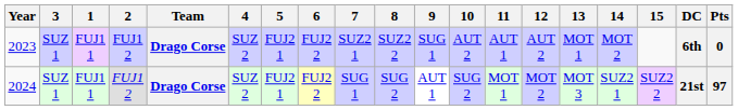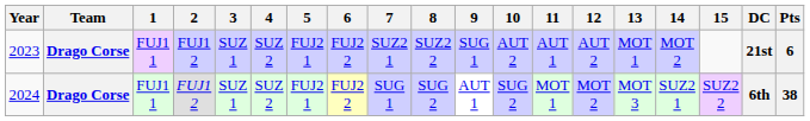 <table class="wikitable" style="text-align:center; font-size:85%">
 <tr>
 <th>Year</th>
-<th>3</th>
+<th>Team</th>
 <th>1</th>
 <th>2</th>
-<th>Team</th>
+<th>3</th>
 <th>4</th>
 <th>5</th>
 <th>6</th>
 <th>7</th>
 <th>8</th>
 <th>9</th>
 <th>10</th>
 <th>11</th>
 <th>12</th>
 <th>13</th>
 <th>14</th>
 <th>15</th>
 <th>DC</th>
 <th>Pts</th>
 </tr>
 <tr>
 <td><a href='#'>2023</a></td>
-<td style="background:#cfcfff;"><a href='#'>SUZ<br>1</a><br></td>
+<th nowrap><a href='#'>Drago Corse</a></th>
 <td style="background:#efcfff;"><a href='#'>FUJ1<br>1</a><br></td>
 <td style="background:#cfcfff;"><a href='#'>FUJ1<br>2</a><br></td>
-<th nowrap><a href='#'>Drago Corse</a></th>
+<td style="background:#cfcfff;"><a href='#'>SUZ<br>1</a><br></td>
 <td style="background:#cfcfff;"><a href='#'>SUZ<br>2</a><br></td>
 <td style="background:#cfcfff;"><a href='#'>FUJ2<br>1</a><br></td>
 <td style="background:#cfcfff;"><a href='#'>FUJ2<br>2</a><br></td>
 <td style="background:#cfcfff;"><a href='#'>SUZ2<br>1</a><br></td>
 <td style="background:#cfcfff;"><a href='#'>SUZ2<br>2</a><br></td>
 <td style="background:#cfcfff;"><a href='#'>SUG<br>1</a><br></td>
 <td style="background:#cfcfff;"><a href='#'>AUT<br>2</a><br></td>
 <td style="background:#cfcfff;"><a href='#'>AUT<br>1</a><br></td>
 <td style="background:#cfcfff;"><a href='#'>AUT<br>2</a><br></td>
 <td style="background:#cfcfff;"><a href='#'>MOT<br>1</a><br></td>
 <td style="background:#cfcfff;"><a href='#'>MOT<br>2</a><br></td>
 <td></td>
-<th>6th</th>
-<th>0</th>
+<th>21st</th>
+<th>6</th>
 </tr>
 <tr>
 <td><a href='#'>2024</a></td>
-<td style="background:#dfffdf;"><a href='#'>SUZ<br>1</a><br></td>
+<th nowrap><a href='#'>Drago Corse</a></th>
 <td style="background:#dfffdf;"><a href='#'>FUJ1<br>1</a><br></td>
 <td style="background:#dfdfdf;"><em><a href='#'>FUJ1<br>2</a></em><br></td>
-<th nowrap><a href='#'>Drago Corse</a></th>
+<td style="background:#dfffdf;"><a href='#'>SUZ<br>1</a><br></td>
 <td style="background:#dfffdf;"><a href='#'>SUZ<br>2</a><br></td>
 <td style="background:#dfffdf;"><a href='#'>FUJ2<br>1</a><br></td>
 <td style="background:#ffffbf;"><a href='#'>FUJ2<br>2</a><br></td>
 <td style="background:#cfcfff;"><a href='#'>SUG<br>1</a><br></td>
 <td style="background:#cfcfff;"><a href='#'>SUG<br>2</a><br></td>
 <td style="background:#ffffff;"><a href='#'>AUT<br>1</a><br></td>
 <td style="background:#cfcfff;"><a href='#'>SUG<br>2</a><br></td>
 <td style="background:#dfffdf;"><a href='#'>MOT<br>1</a><br></td>
 <td style="background:#cfcfff;"><a href='#'>MOT<br>2</a><br></td>
 <td style="background:#dfffdf;"><a href='#'>MOT<br>3</a><br></td>
 <td style="background:#dfffdf;"><a href='#'>SUZ2<br>1</a><br></td>
 <td style="background:#efcfff;"><a href='#'>SUZ2<br>2</a><br></td>
-<th>21st</th>
-<th>97</th>
+<th>6th</th>
+<th>38</th>
 </tr>
 </table>
